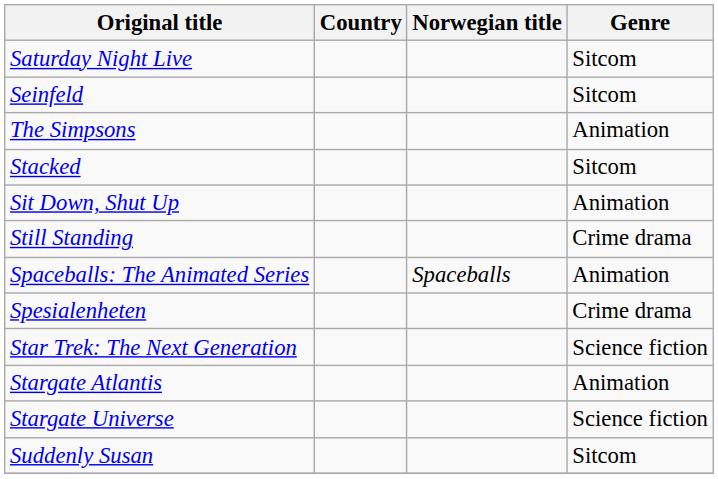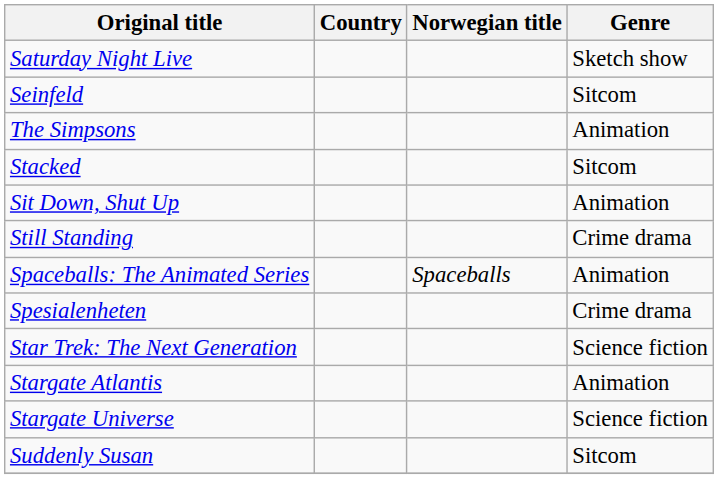 <table class="wikitable">
 <tr>
 <th>Original title</th>
 <th>Country</th>
 <th>Norwegian title</th>
 <th>Genre</th>
 </tr>
 <tr>
 <td><em><a href='#'>Saturday Night Live</a></em></td>
 <td></td>
 <td></td>
-<td>Sitcom</td>
+<td>Sketch show</td>
 </tr>
 <tr>
 <td><em><a href='#'>Seinfeld</a></em></td>
 <td></td>
 <td></td>
 <td>Sitcom</td>
 </tr>
 <tr>
 <td><em><a href='#'>The Simpsons</a></em></td>
 <td></td>
 <td></td>
 <td>Animation</td>
 </tr>
 <tr>
 <td><em><a href='#'>Stacked</a></em></td>
 <td></td>
 <td></td>
 <td>Sitcom</td>
 </tr>
 <tr>
 <td><em><a href='#'>Sit Down, Shut Up</a></em></td>
 <td></td>
 <td></td>
 <td>Animation</td>
 </tr>
 <tr>
 <td><em><a href='#'>Still Standing</a></em></td>
 <td></td>
 <td></td>
 <td>Crime drama</td>
 </tr>
 <tr>
 <td><em><a href='#'>Spaceballs: The Animated Series</a></em></td>
 <td></td>
 <td><em>Spaceballs</em></td>
 <td>Animation</td>
 </tr>
 <tr>
 <td><em><a href='#'>Spesialenheten</a></em></td>
 <td></td>
 <td></td>
 <td>Crime drama</td>
 </tr>
 <tr>
 <td><em><a href='#'>Star Trek: The Next Generation</a></em></td>
 <td></td>
 <td></td>
 <td>Science fiction</td>
 </tr>
 <tr>
 <td><em><a href='#'>Stargate Atlantis</a></em></td>
 <td></td>
 <td></td>
 <td>Animation</td>
 </tr>
 <tr>
 <td><em><a href='#'>Stargate Universe</a></em></td>
 <td></td>
 <td></td>
 <td>Science fiction</td>
 </tr>
 <tr>
 <td><em><a href='#'>Suddenly Susan</a></em></td>
 <td></td>
 <td></td>
 <td>Sitcom</td>
 </tr>
 <tr>
 </tr>
 </table>
